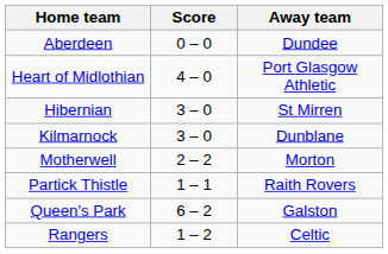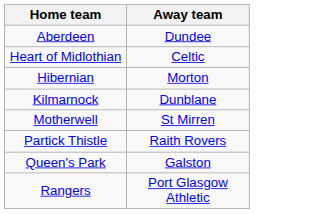 <table class="wikitable" style="text-align: center">
 <tr>
 <th width=140>Home team</th>
-<th width=80>Score</th>
 <th width=140>Away team</th>
 </tr>
 <tr>
 <td><a href='#'>Aberdeen</a></td>
-<td>0 – 0</td>
 <td><a href='#'>Dundee</a></td>
 </tr>
 <tr>
 <td><a href='#'>Heart of Midlothian</a></td>
-<td>4 – 0</td>
-<td><a href='#'>Port Glasgow Athletic</a></td>
+<td><a href='#'>Celtic</a></td>
 </tr>
 <tr>
 <td><a href='#'>Hibernian</a></td>
-<td>3 – 0</td>
-<td><a href='#'>St Mirren</a></td>
+<td><a href='#'>Morton</a></td>
 </tr>
 <tr>
 <td><a href='#'>Kilmarnock</a></td>
-<td>3 – 0</td>
 <td><a href='#'>Dunblane</a></td>
 </tr>
 <tr>
 <td><a href='#'>Motherwell</a></td>
-<td>2 – 2</td>
-<td><a href='#'>Morton</a></td>
+<td><a href='#'>St Mirren</a></td>
 </tr>
 <tr>
 <td><a href='#'>Partick Thistle</a></td>
-<td>1 – 1</td>
 <td><a href='#'>Raith Rovers</a></td>
 </tr>
 <tr>
 <td><a href='#'>Queen's Park</a></td>
-<td>6 – 2</td>
 <td><a href='#'>Galston</a></td>
 </tr>
 <tr>
 <td><a href='#'>Rangers</a></td>
-<td>1 – 2</td>
-<td><a href='#'>Celtic</a></td>
+<td><a href='#'>Port Glasgow Athletic</a></td>
 </tr>
 </table>
